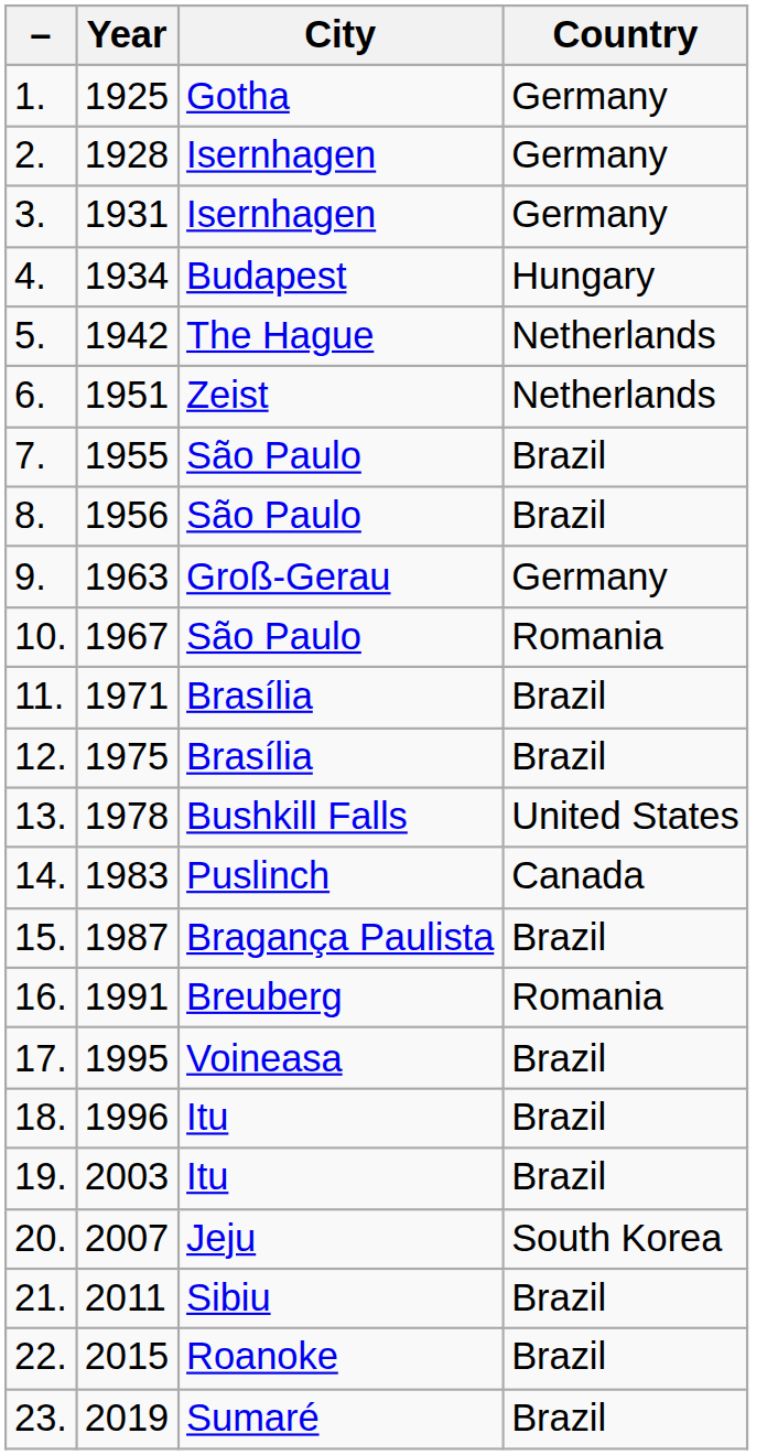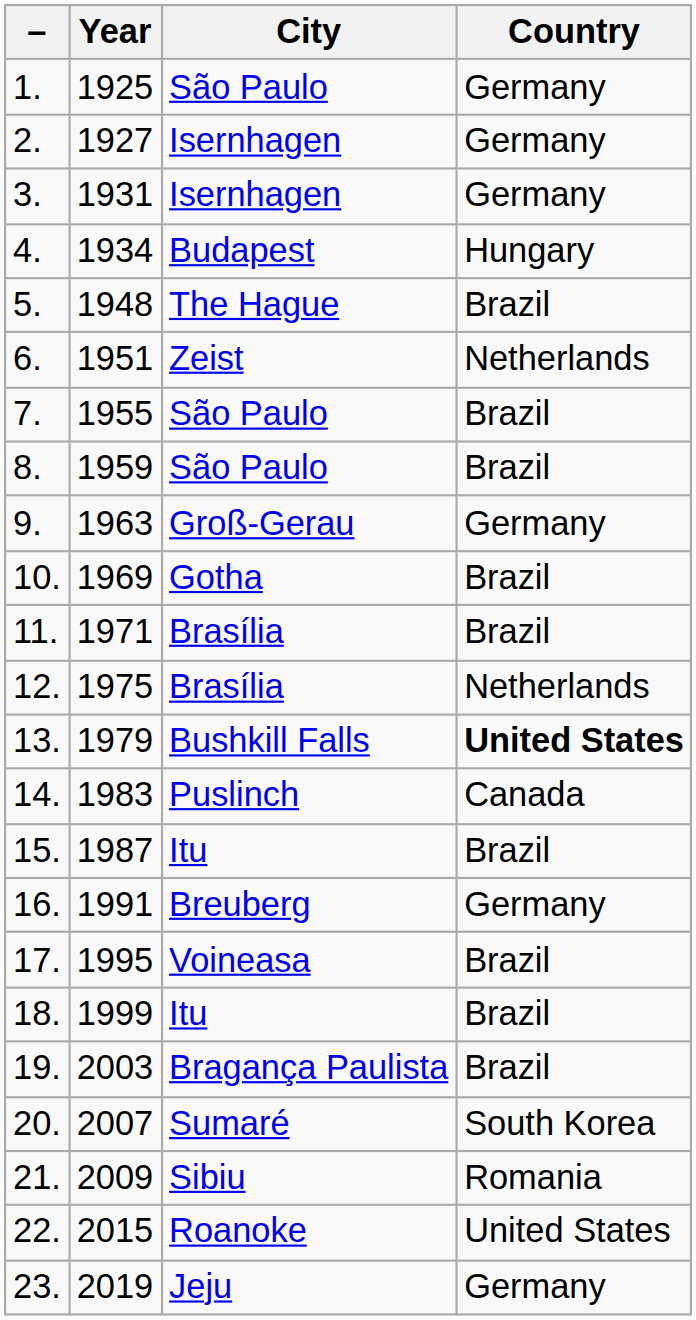 <table class="wikitable">
 <tr>
 <th>–</th>
 <th>Year</th>
 <th>City</th>
 <th>Country</th>
 </tr>
 <tr>
 <td>1.</td>
 <td>1925</td>
-<td><a href='#'>Gotha</a></td>
+<td><a href='#'>São Paulo</a></td>
 <td>Germany</td>
 </tr>
 <tr>
 <td>2.</td>
-<td>1928</td>
+<td>1927</td>
 <td><a href='#'>Isernhagen</a></td>
 <td>Germany</td>
 </tr>
 <tr>
 <td>3.</td>
 <td>1931</td>
 <td><a href='#'>Isernhagen</a></td>
 <td>Germany</td>
 </tr>
 <tr>
 <td>4.</td>
 <td>1934</td>
 <td><a href='#'>Budapest</a></td>
 <td>Hungary</td>
 </tr>
 <tr>
 <td>5.</td>
-<td>1942</td>
+<td>1948</td>
 <td><a href='#'>The Hague</a></td>
-<td>Netherlands</td>
+<td>Brazil</td>
 </tr>
 <tr>
 <td>6.</td>
 <td>1951</td>
 <td><a href='#'>Zeist</a></td>
 <td>Netherlands</td>
 </tr>
 <tr>
 <td>7.</td>
 <td>1955</td>
 <td><a href='#'>São Paulo</a></td>
 <td>Brazil</td>
 </tr>
 <tr>
 <td>8.</td>
-<td>1956</td>
+<td>1959</td>
 <td><a href='#'>São Paulo</a></td>
 <td>Brazil</td>
 </tr>
 <tr>
 <td>9.</td>
 <td>1963</td>
 <td><a href='#'>Groß-Gerau</a></td>
 <td>Germany</td>
 </tr>
 <tr>
 <td>10.</td>
-<td>1967</td>
-<td><a href='#'>São Paulo</a></td>
-<td>Romania</td>
+<td>1969</td>
+<td><a href='#'>Gotha</a></td>
+<td>Brazil</td>
 </tr>
 <tr>
 <td>11.</td>
 <td>1971</td>
 <td><a href='#'>Brasília</a></td>
 <td>Brazil</td>
 </tr>
 <tr>
 <td>12.</td>
 <td>1975</td>
 <td><a href='#'>Brasília</a></td>
-<td>Brazil</td>
+<td>Netherlands</td>
 </tr>
 <tr>
 <td>13.</td>
-<td>1978</td>
+<td>1979</td>
 <td><a href='#'>Bushkill Falls</a></td>
-<td>United States</td>
+<td><strong>United States</strong></td>
 </tr>
 <tr>
 <td>14.</td>
 <td>1983</td>
 <td><a href='#'>Puslinch</a></td>
 <td>Canada</td>
 </tr>
 <tr>
 <td>15.</td>
 <td>1987</td>
-<td><a href='#'>Bragança Paulista</a></td>
+<td><a href='#'>Itu</a></td>
 <td>Brazil</td>
 </tr>
 <tr>
 <td>16.</td>
 <td>1991</td>
 <td><a href='#'>Breuberg</a></td>
-<td>Romania</td>
+<td>Germany</td>
 </tr>
 <tr>
 <td>17.</td>
 <td>1995</td>
 <td><a href='#'>Voineasa</a></td>
 <td>Brazil</td>
 </tr>
 <tr>
 <td>18.</td>
-<td>1996</td>
+<td>1999</td>
 <td><a href='#'>Itu</a></td>
 <td>Brazil</td>
 </tr>
 <tr>
 <td>19.</td>
 <td>2003</td>
-<td><a href='#'>Itu</a></td>
+<td><a href='#'>Bragança Paulista</a></td>
 <td>Brazil</td>
 </tr>
 <tr>
 <td>20.</td>
 <td>2007</td>
-<td><a href='#'>Jeju</a></td>
+<td><a href='#'>Sumaré</a></td>
 <td>South Korea</td>
 </tr>
 <tr>
 <td>21.</td>
-<td>2011</td>
+<td>2009</td>
 <td><a href='#'>Sibiu</a></td>
-<td>Brazil</td>
+<td>Romania</td>
 </tr>
 <tr>
 <td>22.</td>
 <td>2015</td>
 <td><a href='#'>Roanoke</a></td>
-<td>Brazil</td>
+<td>United States</td>
 </tr>
 <tr>
 <td>23.</td>
 <td>2019</td>
-<td><a href='#'>Sumaré</a></td>
-<td>Brazil</td>
+<td><a href='#'>Jeju</a></td>
+<td>Germany</td>
 </tr>
 </table>
